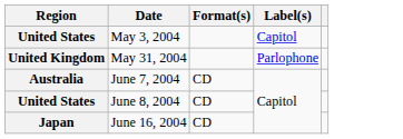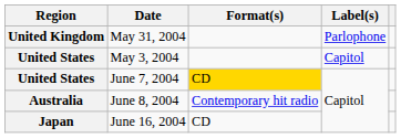 <table class="wikitable plainrowheaders">
 <tr>
 <th scope="col">Region</th>
 <th scope="col">Date</th>
 <th scope="col">Format(s)</th>
 <th scope="col">Label(s)</th>
 <th scope="col"></th>
 </tr>
 <tr>
+<th scope="row">United Kingdom</th>
+<td>May 31, 2004</td>
+<td></td>
+<td><a href='#'>Parlophone</a></td>
+<td align="center"></td>
+</tr>
+<tr>
 <th scope="row">United States</th>
 <td>May 3, 2004</td>
 <td></td>
 <td><a href='#'>Capitol</a></td>
 <td align="center"></td>
 </tr>
 <tr>
-<th scope="row">United Kingdom</th>
-<td>May 31, 2004</td>
-<td></td>
-<td><a href='#'>Parlophone</a></td>
+<th scope="row">United States</th>
+<td>June 7, 2004</td>
+<td style="background: gold;">CD</td>
+<td rowspan="3">Capitol</td>
 <td align="center"></td>
 </tr>
 <tr>
 <th scope="row">Australia</th>
-<td>June 7, 2004</td>
-<td>CD</td>
-<td rowspan="3">Capitol</td>
-<td align="center"></td>
-</tr>
-<tr>
-<th scope="row">United States</th>
 <td>June 8, 2004</td>
-<td>CD</td>
+<td><a href='#'>Contemporary hit radio</a></td>
 <td align="center"></td>
 </tr>
 <tr>
 <th scope="row">Japan</th>
 <td>June 16, 2004</td>
 <td>CD</td>
 <td align="center"></td>
 </tr>
 </table>
